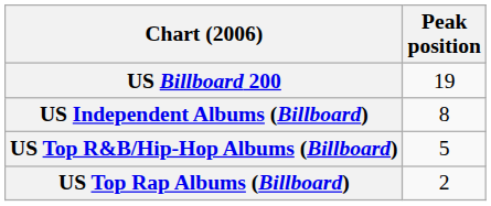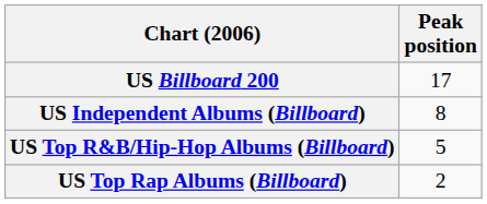 <table class="wikitable sortable plainrowheaders" style="text-align:center;">
 <tr>
 <th scope="col">Chart (2006)</th>
 <th scope="col">Peak<br>position</th>
 </tr>
 <tr>
 <th scope="row">US <a href='#'><em>Billboard</em> 200</a></th>
-<td>19</td>
+<td>17</td>
 </tr>
 <tr>
 <th scope="row">US <a href='#'>Independent Albums</a> (<em><a href='#'>Billboard</a></em>)</th>
 <td>8</td>
 </tr>
 <tr>
 <th scope="row">US <a href='#'>Top R&B/Hip-Hop Albums</a> (<em><a href='#'>Billboard</a></em>)</th>
 <td>5</td>
 </tr>
 <tr>
 <th scope="row">US <a href='#'>Top Rap Albums</a> (<em><a href='#'>Billboard</a></em>)</th>
 <td>2</td>
 </tr>
 </table>
